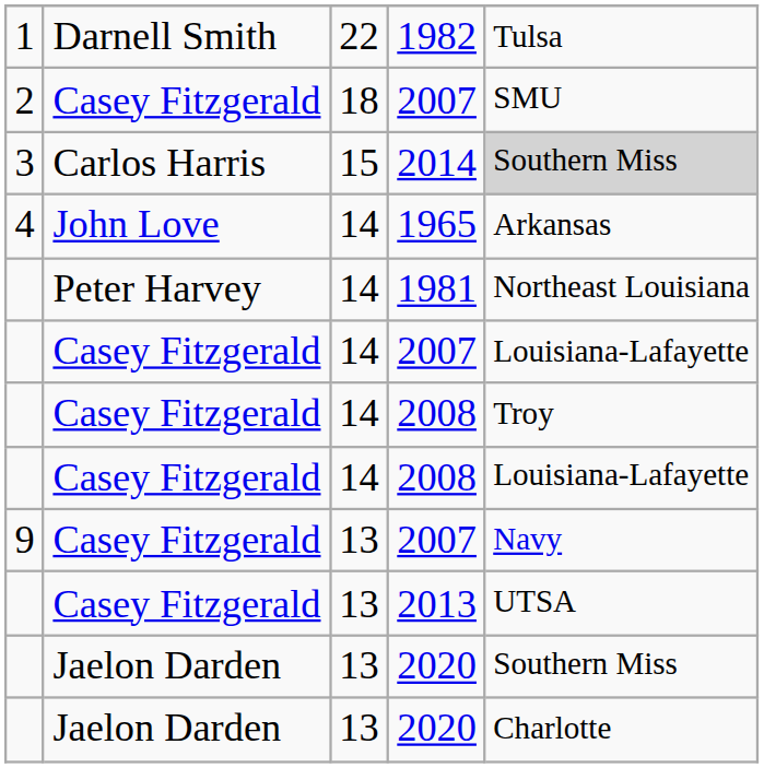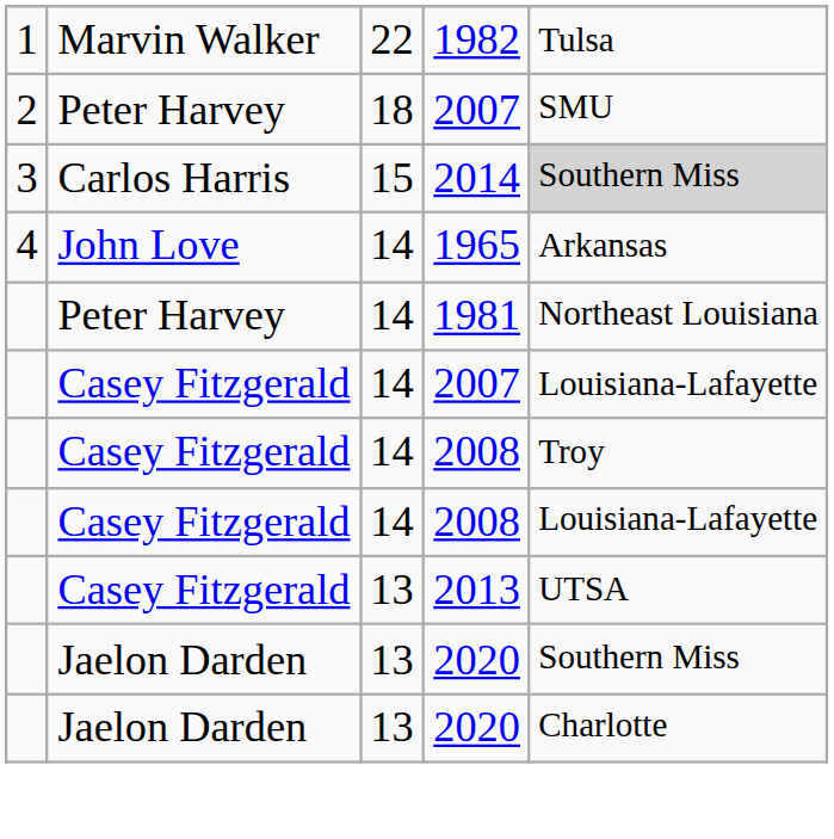 <table class="wikitable">
 <tr>
 </tr>
 <tr>
 <td>1</td>
-<td>Darnell Smith</td>
+<td>Marvin Walker</td>
 <td>22</td>
 <td><a href='#'>1982</a></td>
 <td style="font-size:80%;">Tulsa</td>
 </tr>
 <tr>
 <td>2</td>
-<td><a href='#'>Casey Fitzgerald</a></td>
+<td>Peter Harvey</td>
 <td>18</td>
 <td><a href='#'>2007</a></td>
 <td style="font-size:80%;">SMU</td>
 </tr>
 <tr>
 <td>3</td>
 <td>Carlos Harris</td>
 <td>15</td>
 <td><a href='#'>2014</a></td>
 <td style="background: lightgrey; font-size:80%;">Southern Miss</td>
 </tr>
 <tr>
 <td>4</td>
 <td><a href='#'>John Love</a></td>
 <td>14</td>
 <td><a href='#'>1965</a></td>
 <td style="font-size:80%;">Arkansas</td>
 </tr>
 <tr>
 <td></td>
 <td>Peter Harvey</td>
 <td>14</td>
 <td><a href='#'>1981</a></td>
 <td style="font-size:80%;">Northeast Louisiana</td>
 </tr>
 <tr>
 <td></td>
 <td><a href='#'>Casey Fitzgerald</a></td>
 <td>14</td>
 <td><a href='#'>2007</a></td>
 <td style="font-size:80%;">Louisiana-Lafayette</td>
 </tr>
 <tr>
 <td></td>
 <td><a href='#'>Casey Fitzgerald</a></td>
 <td>14</td>
 <td><a href='#'>2008</a></td>
 <td style="font-size:80%;">Troy</td>
 </tr>
 <tr>
 <td></td>
 <td><a href='#'>Casey Fitzgerald</a></td>
 <td>14</td>
 <td><a href='#'>2008</a></td>
 <td style="font-size:80%;">Louisiana-Lafayette</td>
 </tr>
 <tr>
-<td>9</td>
-<td><a href='#'>Casey Fitzgerald</a></td>
-<td>13</td>
-<td><a href='#'>2007</a></td>
-<td style="font-size:80%;"><a href='#'>Navy</a></td>
-</tr>
-<tr>
 <td></td>
 <td><a href='#'>Casey Fitzgerald</a></td>
 <td>13</td>
 <td><a href='#'>2013</a></td>
 <td style="font-size:80%;">UTSA</td>
 </tr>
 <tr>
 <td></td>
 <td>Jaelon Darden</td>
 <td>13</td>
 <td><a href='#'>2020</a></td>
 <td style="font-size:80%;">Southern Miss</td>
 </tr>
 <tr>
 <td></td>
 <td>Jaelon Darden</td>
 <td>13</td>
 <td><a href='#'>2020</a></td>
 <td style="font-size:80%;">Charlotte</td>
 </tr>
 </table>
